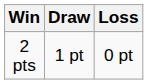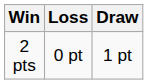 <table class="wikitable" style="text-align: center;">
 <tr>
 <th width=25>Win</th>
+<th width=25>Loss</th>
 <th width=25>Draw</th>
-<th width=25>Loss</th>
 </tr>
 <tr>
 <td>2 pts</td>
+<td>0 pt</td>
 <td>1 pt</td>
-<td>0 pt</td>
 </tr>
 </table>
